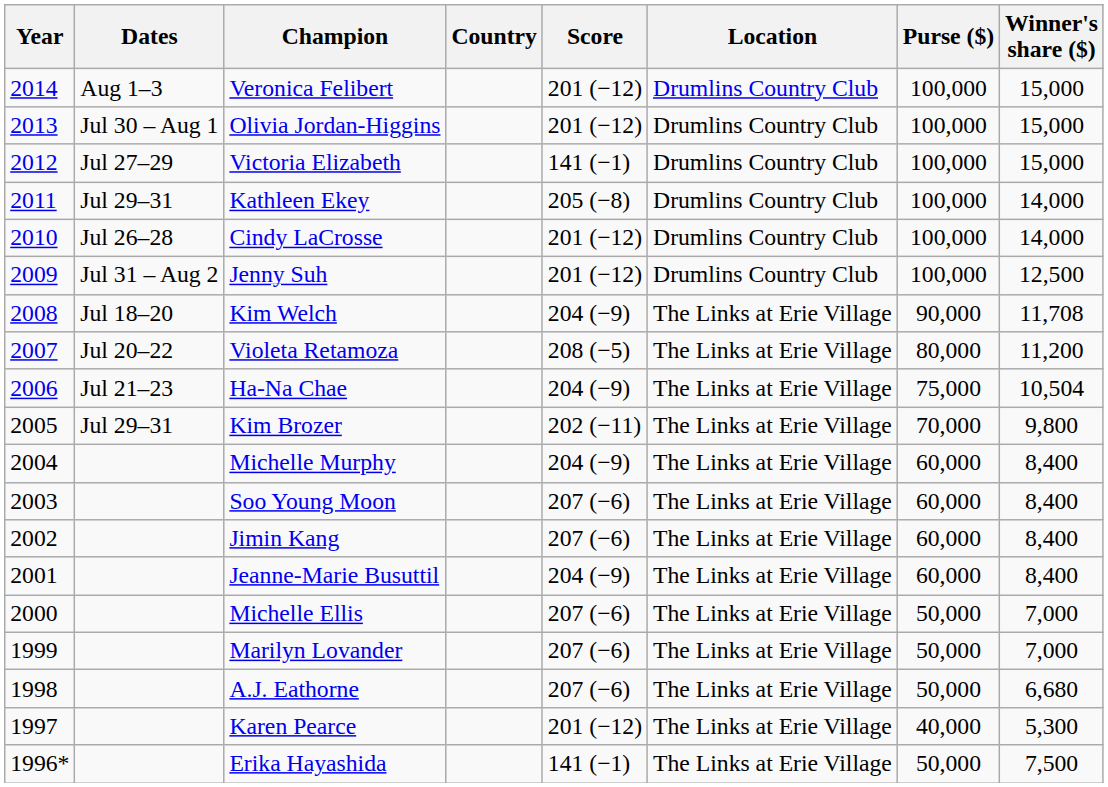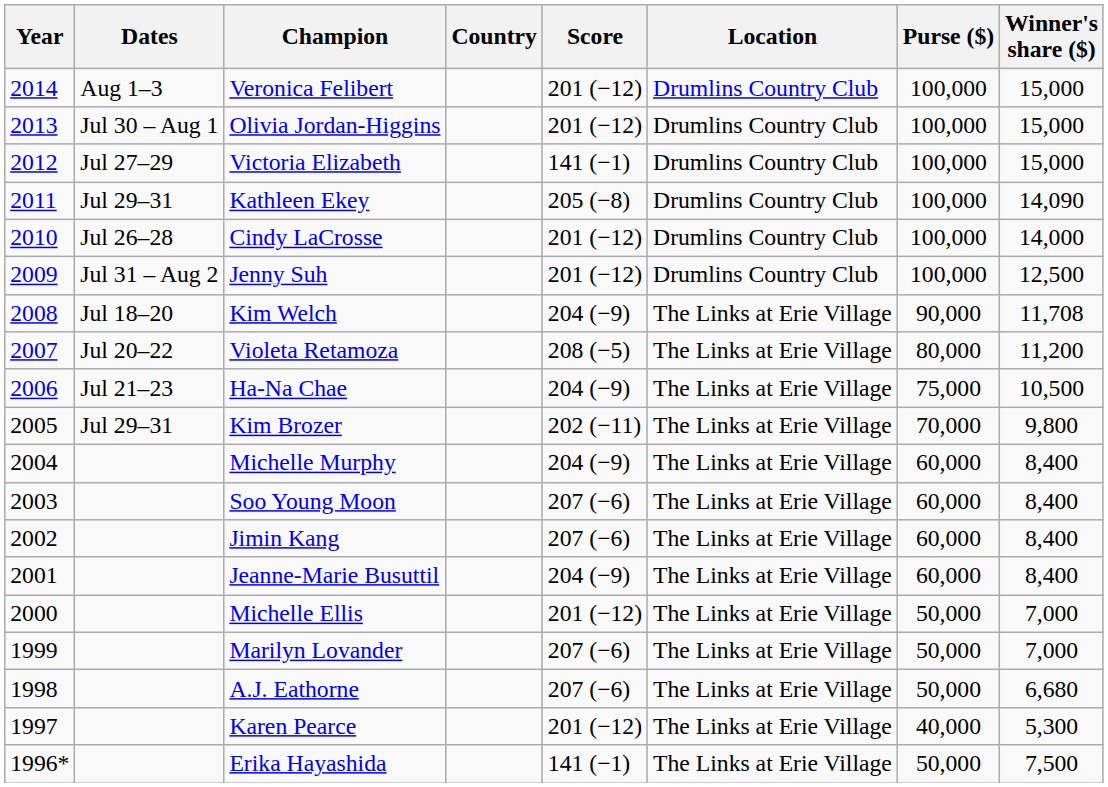 <table class="wikitable">
 <tr>
 <th>Year</th>
 <th>Dates</th>
 <th>Champion</th>
 <th>Country</th>
 <th>Score</th>
 <th>Location</th>
 <th>Purse ($)</th>
 <th>Winner's<br>share ($)</th>
 </tr>
 <tr>
 <td><a href='#'>2014</a></td>
 <td>Aug 1–3</td>
 <td><a href='#'>Veronica Felibert</a></td>
 <td></td>
 <td>201 (−12)</td>
 <td><a href='#'>Drumlins Country Club</a></td>
 <td align=center>100,000</td>
 <td align=center>15,000</td>
 </tr>
 <tr>
 <td><a href='#'>2013</a></td>
 <td>Jul 30 – Aug 1</td>
 <td><a href='#'>Olivia Jordan-Higgins</a></td>
 <td></td>
 <td>201 (−12)</td>
 <td>Drumlins Country Club</td>
 <td align=center>100,000</td>
 <td align=center>15,000</td>
 </tr>
 <tr>
 <td><a href='#'>2012</a></td>
 <td>Jul 27–29</td>
 <td><a href='#'>Victoria Elizabeth</a></td>
 <td></td>
 <td>141 (−1)</td>
 <td>Drumlins Country Club</td>
 <td align=center>100,000</td>
 <td align=center>15,000</td>
 </tr>
 <tr>
 <td><a href='#'>2011</a></td>
 <td>Jul 29–31</td>
 <td><a href='#'>Kathleen Ekey</a></td>
 <td></td>
 <td>205 (−8)</td>
 <td>Drumlins Country Club</td>
 <td align=center>100,000</td>
-<td align=center>14,000</td>
+<td align=center>14,090</td>
 </tr>
 <tr>
 <td><a href='#'>2010</a></td>
 <td>Jul 26–28</td>
 <td><a href='#'>Cindy LaCrosse</a></td>
 <td></td>
 <td>201 (−12)</td>
 <td>Drumlins Country Club</td>
 <td align=center>100,000</td>
 <td align=center>14,000</td>
 </tr>
 <tr>
 <td><a href='#'>2009</a></td>
 <td>Jul 31 – Aug 2</td>
 <td><a href='#'>Jenny Suh</a></td>
 <td></td>
 <td>201 (−12)</td>
 <td>Drumlins Country Club</td>
 <td align=center>100,000</td>
 <td align=center>12,500</td>
 </tr>
 <tr>
 <td><a href='#'>2008</a></td>
 <td>Jul 18–20</td>
 <td><a href='#'>Kim Welch</a></td>
 <td></td>
 <td>204 (−9)</td>
 <td>The Links at Erie Village</td>
 <td align=center>90,000</td>
 <td align=center>11,708</td>
 </tr>
 <tr>
 <td><a href='#'>2007</a></td>
 <td>Jul 20–22</td>
 <td><a href='#'>Violeta Retamoza</a></td>
 <td></td>
 <td>208 (−5)</td>
 <td>The Links at Erie Village</td>
 <td align=center>80,000</td>
 <td align=center>11,200</td>
 </tr>
 <tr>
 <td><a href='#'>2006</a></td>
 <td>Jul 21–23</td>
 <td><a href='#'>Ha-Na Chae</a></td>
 <td></td>
 <td>204 (−9)</td>
 <td>The Links at Erie Village</td>
 <td align=center>75,000</td>
-<td align=center>10,504</td>
+<td align=center>10,500</td>
 </tr>
 <tr>
 <td>2005</td>
 <td>Jul 29–31</td>
 <td><a href='#'>Kim Brozer</a></td>
 <td></td>
 <td>202 (−11)</td>
 <td>The Links at Erie Village</td>
 <td align=center>70,000</td>
 <td align=center>9,800</td>
 </tr>
 <tr>
 <td>2004</td>
 <td></td>
 <td><a href='#'>Michelle Murphy</a></td>
 <td></td>
 <td>204 (−9)</td>
 <td>The Links at Erie Village</td>
 <td align=center>60,000</td>
 <td align=center>8,400</td>
 </tr>
 <tr>
 <td>2003</td>
 <td></td>
 <td><a href='#'>Soo Young Moon</a></td>
 <td></td>
 <td>207 (−6)</td>
 <td>The Links at Erie Village</td>
 <td align=center>60,000</td>
 <td align=center>8,400</td>
 </tr>
 <tr>
 <td>2002</td>
 <td></td>
 <td><a href='#'>Jimin Kang</a></td>
 <td></td>
 <td>207 (−6)</td>
 <td>The Links at Erie Village</td>
 <td align=center>60,000</td>
 <td align=center>8,400</td>
 </tr>
 <tr>
 <td>2001</td>
 <td></td>
 <td><a href='#'>Jeanne-Marie Busuttil</a></td>
 <td></td>
 <td>204 (−9)</td>
 <td>The Links at Erie Village</td>
 <td align=center>60,000</td>
 <td align=center>8,400</td>
 </tr>
 <tr>
 <td>2000</td>
 <td></td>
 <td><a href='#'>Michelle Ellis</a></td>
 <td></td>
-<td>207 (−6)</td>
+<td>201 (−12)</td>
 <td>The Links at Erie Village</td>
 <td align=center>50,000</td>
 <td align=center>7,000</td>
 </tr>
 <tr>
 <td>1999</td>
 <td></td>
 <td><a href='#'>Marilyn Lovander</a></td>
 <td></td>
 <td>207 (−6)</td>
 <td>The Links at Erie Village</td>
 <td align=center>50,000</td>
 <td align=center>7,000</td>
 </tr>
 <tr>
 <td>1998</td>
 <td></td>
 <td><a href='#'>A.J. Eathorne</a></td>
 <td></td>
 <td>207 (−6)</td>
 <td>The Links at Erie Village</td>
 <td align=center>50,000</td>
 <td align=center>6,680</td>
 </tr>
 <tr>
 <td>1997</td>
 <td></td>
 <td><a href='#'>Karen Pearce</a></td>
 <td></td>
 <td>201 (−12)</td>
 <td>The Links at Erie Village</td>
 <td align=center>40,000</td>
 <td align=center>5,300</td>
 </tr>
 <tr>
 <td>1996*</td>
 <td></td>
 <td><a href='#'>Erika Hayashida</a></td>
 <td></td>
 <td>141 (−1)</td>
 <td>The Links at Erie Village</td>
 <td align=center>50,000</td>
 <td align=center>7,500</td>
 </tr>
 </table>
